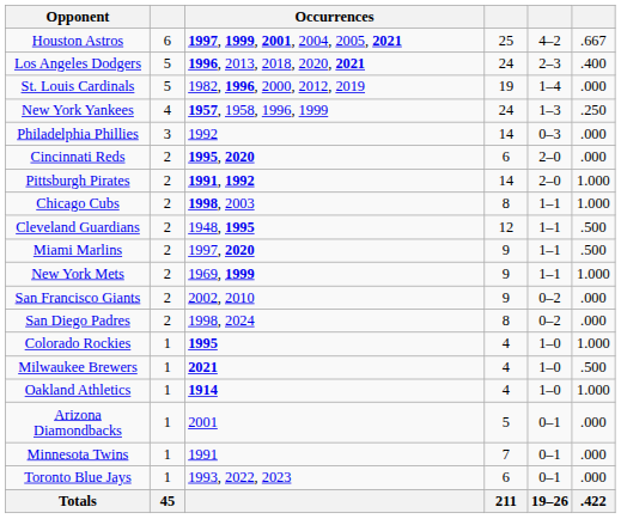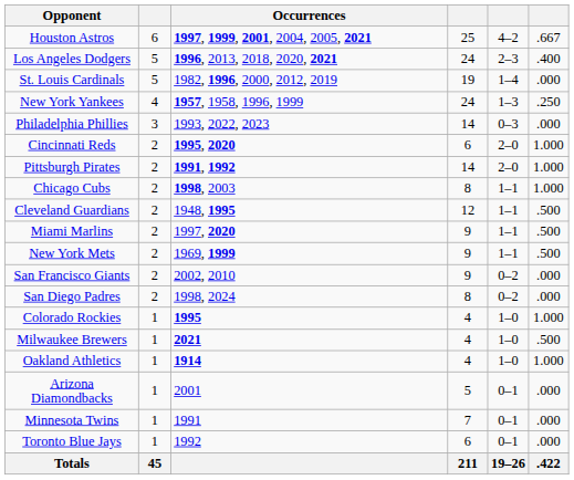 <table class="wikitable sortable" style="text-align: center; width: 75%;">
 <tr>
 <th width="150">Opponent</th>
 <th width="30"></th>
 <th>Occurrences</th>
 <th width="40"></th>
 <th width="40"></th>
 <th width="40"></th>
 </tr>
 <tr>
 <td><a href='#'>Houston Astros</a></td>
 <td>6</td>
 <td align=left><strong><a href='#'>1997</a></strong>, <strong><a href='#'>1999</a></strong>, <strong><a href='#'>2001</a></strong>, <a href='#'>2004</a>, <a href='#'>2005</a>, <strong><a href='#'>2021</a></strong></td>
 <td>25</td>
 <td>4–2</td>
 <td>.667</td>
 </tr>
 <tr>
 <td><a href='#'>Los Angeles Dodgers</a></td>
 <td>5</td>
 <td align=left><strong><a href='#'>1996</a></strong>, <a href='#'>2013</a>, <a href='#'>2018</a>, <a href='#'>2020</a>, <strong><a href='#'>2021</a></strong></td>
 <td>24</td>
 <td>2–3</td>
 <td>.400</td>
 </tr>
 <tr>
 <td><a href='#'>St. Louis Cardinals</a></td>
 <td>5</td>
 <td align=left><a href='#'>1982</a>, <strong><a href='#'>1996</a></strong>, <a href='#'>2000</a>, <a href='#'>2012</a>, <a href='#'>2019</a></td>
 <td>19</td>
 <td>1–4</td>
 <td>.000</td>
 </tr>
 <tr>
 <td><a href='#'>New York Yankees</a></td>
 <td>4</td>
 <td align=left><strong><a href='#'>1957</a></strong>, <a href='#'>1958</a>, <a href='#'>1996</a>, <a href='#'>1999</a></td>
 <td>24</td>
 <td>1–3</td>
 <td>.250</td>
 </tr>
 <tr>
 <td><a href='#'>Philadelphia Phillies</a></td>
 <td>3</td>
-<td align=left><a href='#'>1992</a></td>
+<td align=left><a href='#'>1993</a>, <a href='#'>2022</a>, <a href='#'>2023</a></td>
 <td>14</td>
 <td>0–3</td>
 <td>.000</td>
 </tr>
 <tr>
 <td><a href='#'>Cincinnati Reds</a></td>
 <td>2</td>
 <td align=left><strong><a href='#'>1995</a></strong>, <strong><a href='#'>2020</a></strong></td>
 <td>6</td>
 <td>2–0</td>
-<td>.000</td>
+<td>1.000</td>
 </tr>
 <tr>
 <td><a href='#'>Pittsburgh Pirates</a></td>
 <td>2</td>
 <td align=left><strong><a href='#'>1991</a></strong>, <strong><a href='#'>1992</a></strong></td>
 <td>14</td>
 <td>2–0</td>
 <td>1.000</td>
 </tr>
 <tr>
 <td><a href='#'>Chicago Cubs</a></td>
 <td>2</td>
 <td align=left><strong><a href='#'>1998</a></strong>, <a href='#'>2003</a></td>
 <td>8</td>
 <td>1–1</td>
 <td>1.000</td>
 </tr>
 <tr>
 <td><a href='#'>Cleveland Guardians</a></td>
 <td>2</td>
 <td align=left><a href='#'>1948</a>, <strong><a href='#'>1995</a></strong></td>
 <td>12</td>
 <td>1–1</td>
 <td>.500</td>
 </tr>
 <tr>
 <td><a href='#'>Miami Marlins</a></td>
 <td>2</td>
 <td align=left><a href='#'>1997</a>, <strong><a href='#'>2020</a></strong></td>
 <td>9</td>
 <td>1–1</td>
 <td>.500</td>
 </tr>
 <tr>
 <td><a href='#'>New York Mets</a></td>
 <td>2</td>
 <td align=left><a href='#'>1969</a>, <strong><a href='#'>1999</a></strong></td>
 <td>9</td>
 <td>1–1</td>
-<td>1.000</td>
+<td>.500</td>
 </tr>
 <tr>
 <td><a href='#'>San Francisco Giants</a></td>
 <td>2</td>
 <td align=left><a href='#'>2002</a>, <a href='#'>2010</a></td>
 <td>9</td>
 <td>0–2</td>
 <td>.000</td>
 </tr>
 <tr>
 <td><a href='#'>San Diego Padres</a></td>
 <td>2</td>
 <td align=left><a href='#'>1998</a>, <a href='#'>2024</a></td>
 <td>8</td>
 <td>0–2</td>
 <td>.000</td>
 </tr>
 <tr>
 <td><a href='#'>Colorado Rockies</a></td>
 <td>1</td>
 <td align=left><strong><a href='#'>1995</a></strong></td>
 <td>4</td>
 <td>1–0</td>
 <td>1.000</td>
 </tr>
 <tr>
 <td><a href='#'>Milwaukee Brewers</a></td>
 <td>1</td>
 <td align=left><strong><a href='#'>2021</a></strong></td>
 <td>4</td>
 <td>1–0</td>
 <td>.500</td>
 </tr>
 <tr>
 <td><a href='#'>Oakland Athletics</a></td>
 <td>1</td>
 <td align=left><strong><a href='#'>1914</a></strong></td>
 <td>4</td>
 <td>1–0</td>
 <td>1.000</td>
 </tr>
 <tr>
 <td><a href='#'>Arizona Diamondbacks</a></td>
 <td>1</td>
 <td align=left><a href='#'>2001</a></td>
 <td>5</td>
 <td>0–1</td>
 <td>.000</td>
 </tr>
 <tr>
 <td><a href='#'>Minnesota Twins</a></td>
 <td>1</td>
 <td align=left><a href='#'>1991</a></td>
 <td>7</td>
 <td>0–1</td>
 <td>.000</td>
 </tr>
 <tr>
 <td><a href='#'>Toronto Blue Jays</a></td>
 <td>1</td>
-<td align=left><a href='#'>1993</a>, <a href='#'>2022</a>, <a href='#'>2023</a></td>
+<td align=left><a href='#'>1992</a></td>
 <td>6</td>
 <td>0–1</td>
 <td>.000</td>
 </tr>
 <tr>
 <th width="150">Totals</th>
 <th width="30">45</th>
 <th></th>
 <th width="40">211</th>
 <th width="40">19–26</th>
 <th width="40">.422</th>
 </tr>
 </table>
